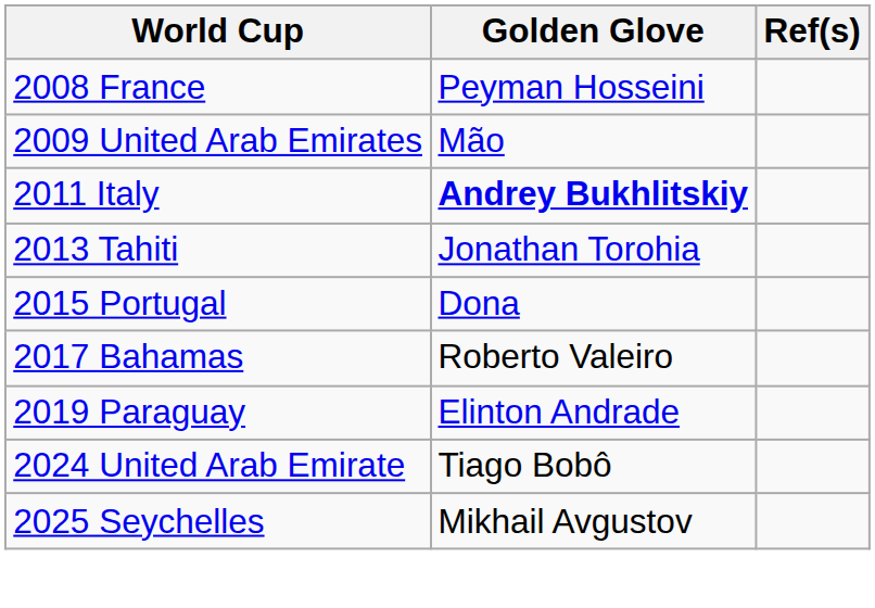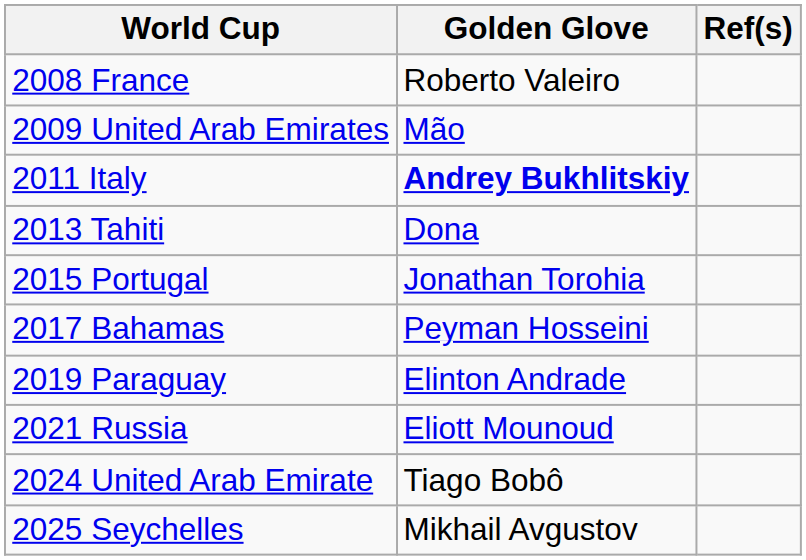 <table class=wikitable>
 <tr>
 <th>World Cup</th>
 <th>Golden Glove</th>
 <th>Ref(s)</th>
 </tr>
 <tr>
 <td><a href='#'>2008 France</a></td>
-<td> <a href='#'>Peyman Hosseini</a></td>
+<td> Roberto Valeiro</td>
 <td></td>
 </tr>
 <tr>
 <td><a href='#'>2009 United Arab Emirates</a></td>
 <td> <a href='#'>Mão</a></td>
 <td></td>
 </tr>
 <tr>
 <td><a href='#'>2011 Italy</a></td>
 <td><strong> <a href='#'>Andrey Bukhlitskiy</a></strong></td>
 <td></td>
 </tr>
 <tr>
 <td><a href='#'>2013 Tahiti</a></td>
+<td> <a href='#'>Dona</a></td>
+<td></td>
+</tr>
+<tr>
+<td><a href='#'>2015 Portugal</a></td>
 <td> <a href='#'>Jonathan Torohia</a></td>
 <td></td>
 </tr>
 <tr>
-<td><a href='#'>2015 Portugal</a></td>
-<td> <a href='#'>Dona</a></td>
-<td></td>
-</tr>
-<tr>
 <td><a href='#'>2017 Bahamas</a></td>
-<td> Roberto Valeiro</td>
+<td> <a href='#'>Peyman Hosseini</a></td>
 <td></td>
 </tr>
 <tr>
 <td><a href='#'>2019 Paraguay</a></td>
 <td> <a href='#'>Elinton Andrade</a></td>
+<td></td>
+</tr>
+<tr>
+<td><a href='#'>2021 Russia</a></td>
+<td> <a href='#'>Eliott Mounoud</a></td>
 <td></td>
 </tr>
 <tr>
 <td><a href='#'>2024 United Arab Emirate</a></td>
 <td> Tiago Bobô</td>
 <td></td>
 </tr>
 <tr>
 <td><a href='#'>2025 Seychelles</a></td>
 <td> Mikhail Avgustov</td>
 <td></td>
 </tr>
 </table>
